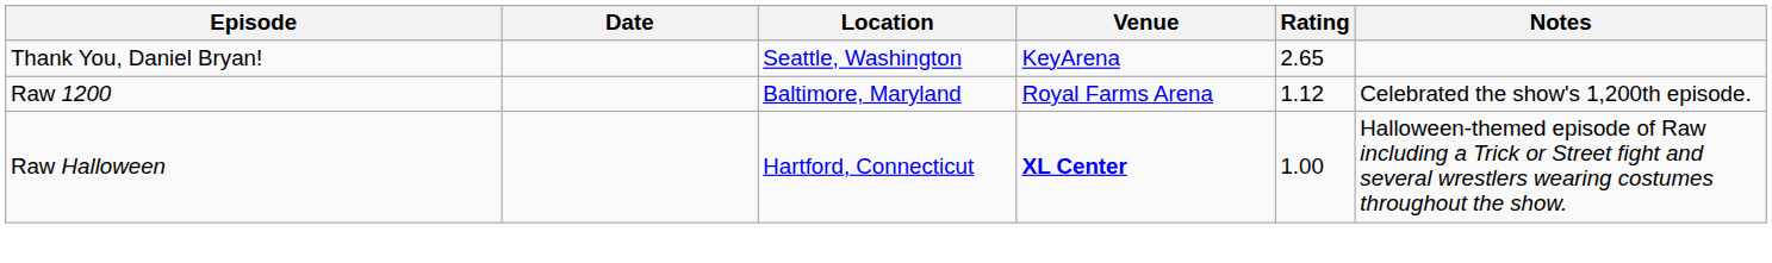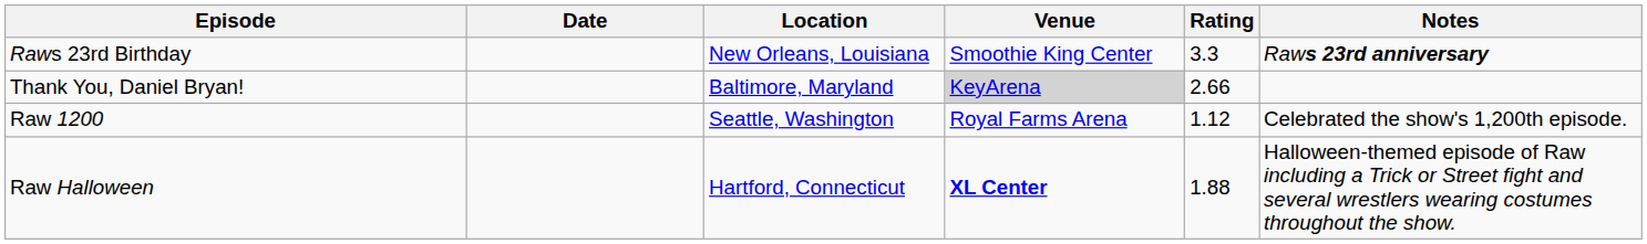 <table class="wikitable plainrowheaders sortable" style="width:100%;">
 <tr>
 <th style="width:29%;">Episode</th>
 <th style="width:15%;">Date</th>
 <th style="width:15%;">Location</th>
 <th style="width:15%;">Venue</th>
 <th style="width:2%;">Rating</th>
 <th style="width:99%;">Notes</th>
 </tr>
 <tr>
+<td><em>Raw</em>s 23rd Birthday</td>
+<td></td>
+<td><a href='#'>New Orleans, Louisiana</a></td>
+<td><a href='#'>Smoothie King Center</a></td>
+<td>3.3</td>
+<td><em>Raw<strong>s 23rd anniversary</td>
+</tr>
+<tr>
 <td>Thank You, Daniel Bryan!</td>
 <td></td>
-<td><a href='#'>Seattle, Washington</a></td>
-<td><a href='#'>KeyArena</a></td>
-<td>2.65</td>
+<td><a href='#'>Baltimore, Maryland</a></td>
+<td style="background: lightgrey;"><a href='#'>KeyArena</a></td>
+<td>2.66</td>
 <td></td>
 </tr>
 <tr>
 <td></em>Raw<em> 1200</td>
 <td></td>
-<td><a href='#'>Baltimore, Maryland</a></td>
+<td><a href='#'>Seattle, Washington</a></td>
 <td><a href='#'>Royal Farms Arena</a></td>
 <td>1.12</td>
 <td>Celebrated the show's 1,200th episode.</td>
 </tr>
 <tr>
 <td></em>Raw<em> Halloween</td>
 <td></td>
 <td><a href='#'>Hartford, Connecticut</a></td>
 <td><strong><a href='#'>XL Center</a></strong></td>
-<td>1.00</td>
+<td>1.88</td>
 <td>Halloween-themed episode of </em>Raw<em> including a Trick or Street fight and several wrestlers wearing costumes throughout the show.</td>
 </tr>
 </table>
